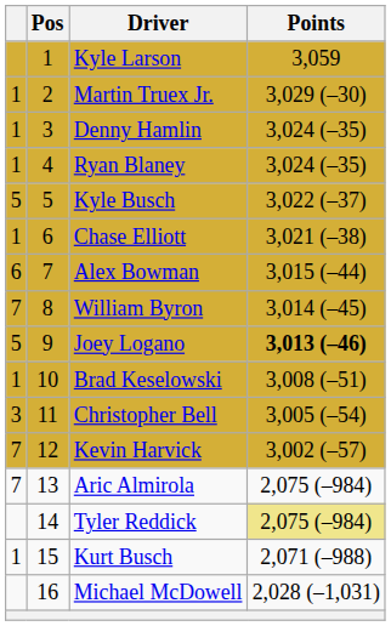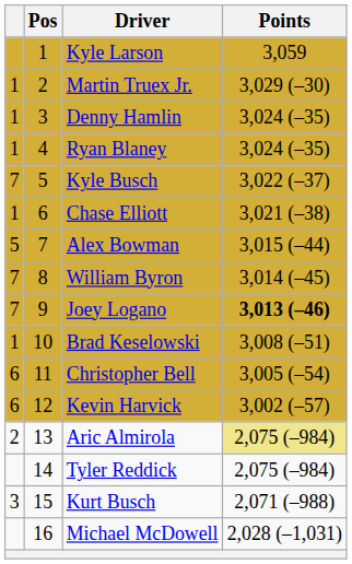 <table class="wikitable" style="font-size: 95%">
 <tr>
 <th></th>
 <th>Pos</th>
 <th>Driver</th>
 <th>Points</th>
 </tr>
 <tr style="background:#D4AF37;">
 <td align="left"></td>
 <td style="text-align:center;">1</td>
 <td><a href='#'>Kyle Larson</a></td>
 <td style="text-align:center;">3,059</td>
 </tr>
 <tr style="background:#D4AF37;">
 <td align="left"> 1</td>
 <td style="text-align:center;">2</td>
 <td><a href='#'>Martin Truex Jr.</a></td>
 <td style="text-align:center;">3,029 (–30)</td>
 </tr>
 <tr style="background:#D4AF37;">
 <td align="left"> 1</td>
 <td style="text-align:center;">3</td>
 <td><a href='#'>Denny Hamlin</a></td>
 <td style="text-align:center;">3,024 (–35)</td>
 </tr>
 <tr style="background:#D4AF37;">
 <td align="left"> 1</td>
 <td style="text-align:center;">4</td>
 <td><a href='#'>Ryan Blaney</a></td>
 <td style="text-align:center;">3,024 (–35)</td>
 </tr>
 <tr style="background:#D4AF37;">
-<td align="left"> 5</td>
+<td align="left"> 7</td>
 <td style="text-align:center;">5</td>
 <td><a href='#'>Kyle Busch</a></td>
 <td style="text-align:center;">3,022 (–37)</td>
 </tr>
 <tr style="background:#D4AF37;">
 <td align="left"> 1</td>
 <td style="text-align:center;">6</td>
 <td><a href='#'>Chase Elliott</a></td>
 <td style="text-align:center;">3,021 (–38)</td>
 </tr>
 <tr style="background:#D4AF37;">
-<td align="left"> 6</td>
+<td align="left"> 5</td>
 <td style="text-align:center;">7</td>
 <td><a href='#'>Alex Bowman</a></td>
 <td style="text-align:center;">3,015 (–44)</td>
 </tr>
 <tr style="background:#D4AF37;">
 <td align="left"> 7</td>
 <td style="text-align:center;">8</td>
 <td><a href='#'>William Byron</a></td>
 <td style="text-align:center;">3,014 (–45)</td>
 </tr>
 <tr style="background:#D4AF37;">
-<td align="left"> 5</td>
+<td align="left"> 7</td>
 <td style="text-align:center;">9</td>
 <td><a href='#'>Joey Logano</a></td>
 <td style="text-align:center;"><strong>3,013 (–46)</strong></td>
 </tr>
 <tr style="background:#D4AF37;">
 <td align="left"> 1</td>
 <td style="text-align:center;">10</td>
 <td><a href='#'>Brad Keselowski</a></td>
 <td style="text-align:center;">3,008 (–51)</td>
 </tr>
 <tr style="background:#D4AF37;">
-<td align="left"> 3</td>
+<td align="left"> 6</td>
 <td style="text-align:center;">11</td>
 <td><a href='#'>Christopher Bell</a></td>
 <td style="text-align:center;">3,005 (–54)</td>
 </tr>
 <tr style="background:#D4AF37;">
-<td align="left"> 7</td>
+<td align="left"> 6</td>
 <td style="text-align:center;">12</td>
 <td><a href='#'>Kevin Harvick</a></td>
 <td style="text-align:center;">3,002 (–57)</td>
 </tr>
 <tr>
-<td align="left"> 7</td>
+<td align="left"> 2</td>
 <td style="text-align:center;">13</td>
 <td><a href='#'>Aric Almirola</a></td>
-<td style="text-align:center;">2,075 (–984)</td>
+<td style="background: khaki; text-align:center;">2,075 (–984)</td>
 </tr>
 <tr>
 <td align="left"></td>
 <td style="text-align:center;">14</td>
 <td><a href='#'>Tyler Reddick</a></td>
-<td style="background: khaki; text-align:center;">2,075 (–984)</td>
+<td style="text-align:center;">2,075 (–984)</td>
 </tr>
 <tr>
-<td align="left"> 1</td>
+<td align="left"> 3</td>
 <td style="text-align:center;">15</td>
 <td><a href='#'>Kurt Busch</a></td>
 <td style="text-align:center;">2,071 (–988)</td>
 </tr>
 <tr>
 <td align="left"></td>
 <td style="text-align:center;">16</td>
 <td><a href='#'>Michael McDowell</a></td>
 <td style="text-align:center;">2,028 (–1,031)</td>
 </tr>
 <tr class="sortbottom">
 <th colspan="9"></th>
 </tr>
 </table>
